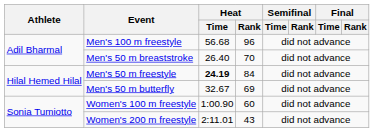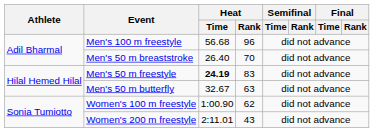 <table class=wikitable style="font-size:90%">
 <tr>
 <th rowspan="2">Athlete</th>
 <th rowspan="2">Event</th>
 <th colspan="2">Heat</th>
 <th colspan="2">Semifinal</th>
 <th colspan="2">Final</th>
 </tr>
 <tr style="font-size:95%">
 <th>Time</th>
 <th>Rank</th>
 <th>Time</th>
 <th>Rank</th>
 <th>Time</th>
 <th>Rank</th>
 </tr>
 <tr align=center>
 <td align=left rowspan=2><a href='#'>Adil Bharmal</a></td>
 <td align=left><a href='#'>Men's 100 m freestyle</a></td>
 <td>56.68</td>
 <td>96</td>
 <td colspan=4>did not advance</td>
 </tr>
 <tr align=center>
 <td align=left><a href='#'>Men's 50 m breaststroke</a></td>
 <td>26.40</td>
 <td>70</td>
 <td colspan=4>did not advance</td>
 </tr>
 <tr align=center>
 <td align=left rowspan=2><a href='#'>Hilal Hemed Hilal</a></td>
 <td align=left><a href='#'>Men's 50 m freestyle</a></td>
 <td><strong>24.19</strong></td>
-<td>84</td>
+<td>83</td>
 <td colspan=4>did not advance</td>
 </tr>
 <tr align=center>
 <td align=left><a href='#'>Men's 50 m butterfly</a></td>
 <td>32.67</td>
-<td>69</td>
+<td>63</td>
 <td colspan=4>did not advance</td>
 </tr>
 <tr align=center>
 <td align=left rowspan=2><a href='#'>Sonia Tumiotto</a></td>
 <td align=left><a href='#'>Women's 100 m freestyle</a></td>
 <td>1:00.90</td>
-<td>60</td>
+<td>62</td>
 <td colspan=4>did not advance</td>
 </tr>
 <tr align=center>
 <td align=left><a href='#'>Women's 200 m freestyle</a></td>
 <td>2:11.01</td>
 <td>43</td>
 <td colspan=4>did not advance</td>
 </tr>
 </table>
